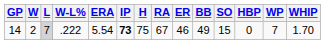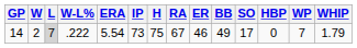 <table class="wikitable">
 <tr>
 <th><a href='#'>GP</a></th>
 <th><a href='#'>W</a></th>
 <th><a href='#'>L</a></th>
 <th><a href='#'>W-L%</a></th>
 <th><a href='#'>ERA</a></th>
 <th><a href='#'>IP</a></th>
 <th><a href='#'>H</a></th>
 <th><a href='#'>RA</a></th>
 <th><a href='#'>ER</a></th>
 <th><a href='#'>BB</a></th>
 <th><a href='#'>SO</a></th>
 <th><a href='#'>HBP</a></th>
 <th><a href='#'>WP</a></th>
 <th><a href='#'>WHIP</a></th>
 </tr>
 <tr align=center>
 <td>14</td>
 <td>2</td>
 <td style="background: lightgrey;">7</td>
 <td>.222</td>
 <td>5.54</td>
-<td><strong>73</strong></td>
+<td>73</td>
 <td>75</td>
 <td>67</td>
 <td>46</td>
 <td>49</td>
-<td>15</td>
+<td>17</td>
 <td>0</td>
 <td>7</td>
-<td>1.70</td>
+<td>1.79</td>
 </tr>
 </table>
